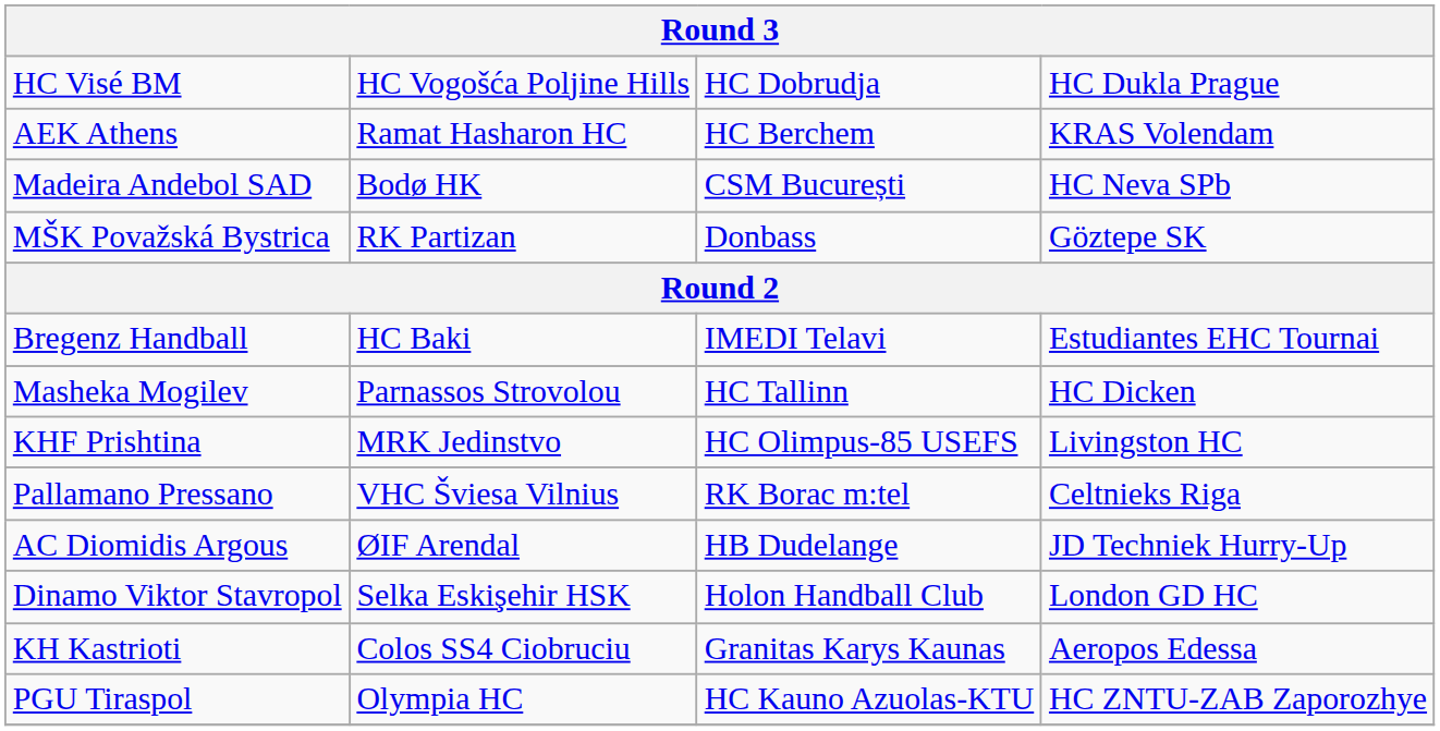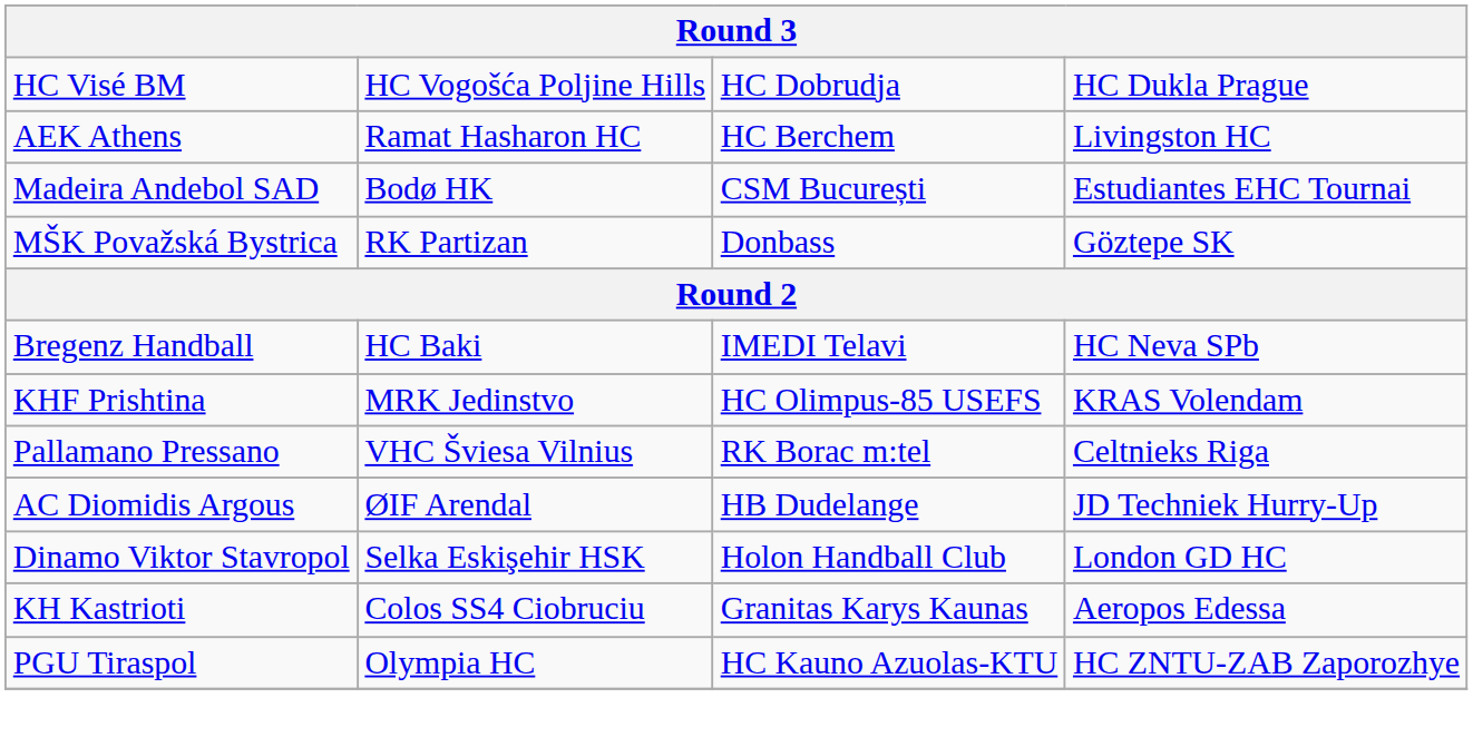 <table class="wikitable">
 <tr>
 <th colspan="4"><a href='#'>Round 3</a></th>
 </tr>
 <tr>
 <td> <a href='#'>HC Visé BM</a></td>
 <td> <a href='#'>HC Vogošća Poljine Hills</a></td>
 <td> <a href='#'>HC Dobrudja</a></td>
 <td> <a href='#'>HC Dukla Prague</a></td>
 </tr>
 <tr>
 <td> <a href='#'>AEK Athens</a></td>
 <td> <a href='#'>Ramat Hasharon HC</a></td>
 <td> <a href='#'>HC Berchem</a></td>
-<td> <a href='#'>KRAS Volendam</a></td>
+<td> <a href='#'>Livingston HC</a></td>
 </tr>
 <tr>
 <td> <a href='#'>Madeira Andebol SAD</a></td>
 <td> <a href='#'>Bodø HK</a></td>
 <td> <a href='#'>CSM București</a></td>
-<td> <a href='#'>HC Neva SPb</a></td>
+<td> <a href='#'>Estudiantes EHC Tournai</a></td>
 </tr>
 <tr>
 <td> <a href='#'>MŠK Považská Bystrica</a></td>
 <td> <a href='#'>RK Partizan</a></td>
 <td> <a href='#'>Donbass</a></td>
 <td> <a href='#'>Göztepe SK</a></td>
 </tr>
 <tr>
 <th colspan="4"><a href='#'>Round 2</a></th>
 </tr>
 <tr>
 <td> <a href='#'>Bregenz Handball</a></td>
 <td> <a href='#'>HC Baki</a></td>
 <td> <a href='#'>IMEDI Telavi</a></td>
-<td> <a href='#'>Estudiantes EHC Tournai</a></td>
-</tr>
-<tr>
-<td> <a href='#'>Masheka Mogilev</a></td>
-<td> <a href='#'>Parnassos Strovolou</a></td>
-<td> <a href='#'>HC Tallinn</a></td>
-<td> <a href='#'>HC Dicken</a></td>
+<td> <a href='#'>HC Neva SPb</a></td>
 </tr>
 <tr>
 <td> <a href='#'>KHF Prishtina</a></td>
 <td> <a href='#'>MRK Jedinstvo</a></td>
 <td> <a href='#'>HC Olimpus-85 USEFS</a></td>
-<td> <a href='#'>Livingston HC</a></td>
+<td> <a href='#'>KRAS Volendam</a></td>
 </tr>
 <tr>
 <td> <a href='#'>Pallamano Pressano</a></td>
 <td> <a href='#'>VHC Šviesa Vilnius</a></td>
 <td> <a href='#'>RK Borac m:tel</a></td>
 <td> <a href='#'>Celtnieks Riga</a></td>
 </tr>
 <tr>
 <td> <a href='#'>AC Diomidis Argous</a></td>
 <td> <a href='#'>ØIF Arendal</a></td>
 <td> <a href='#'>HB Dudelange</a></td>
 <td> <a href='#'>JD Techniek Hurry-Up</a></td>
 </tr>
 <tr>
 <td> <a href='#'>Dinamo Viktor Stavropol</a></td>
 <td> <a href='#'>Selka Eskişehir HSK</a></td>
 <td> <a href='#'>Holon Handball Club</a></td>
 <td> <a href='#'>London GD HC</a></td>
 </tr>
 <tr>
 <td> <a href='#'>KH Kastrioti</a></td>
 <td> <a href='#'>Colos SS4 Ciobruciu</a></td>
 <td> <a href='#'>Granitas Karys Kaunas</a></td>
 <td> <a href='#'>Aeropos Edessa</a></td>
 </tr>
 <tr>
 <td> <a href='#'>PGU Tiraspol</a></td>
 <td> <a href='#'>Olympia HC</a></td>
 <td> <a href='#'>HC Kauno Azuolas-KTU</a></td>
 <td> <a href='#'>HC ZNTU-ZAB Zaporozhye</a></td>
 </tr>
 <tr>
 </tr>
 </table>
